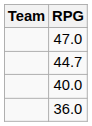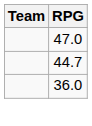 <table class=wikitable>
 <tr>
 <th>Team</th>
 <th>RPG</th>
 </tr>
 <tr>
 <td></td>
 <td align=center>47.0</td>
 </tr>
 <tr>
 <td></td>
 <td align=center>44.7</td>
 </tr>
 <tr>
 <td></td>
-<td align=center>40.0</td>
-</tr>
-<tr>
-<td></td>
 <td align=center>36.0</td>
 </tr>
 </table>
